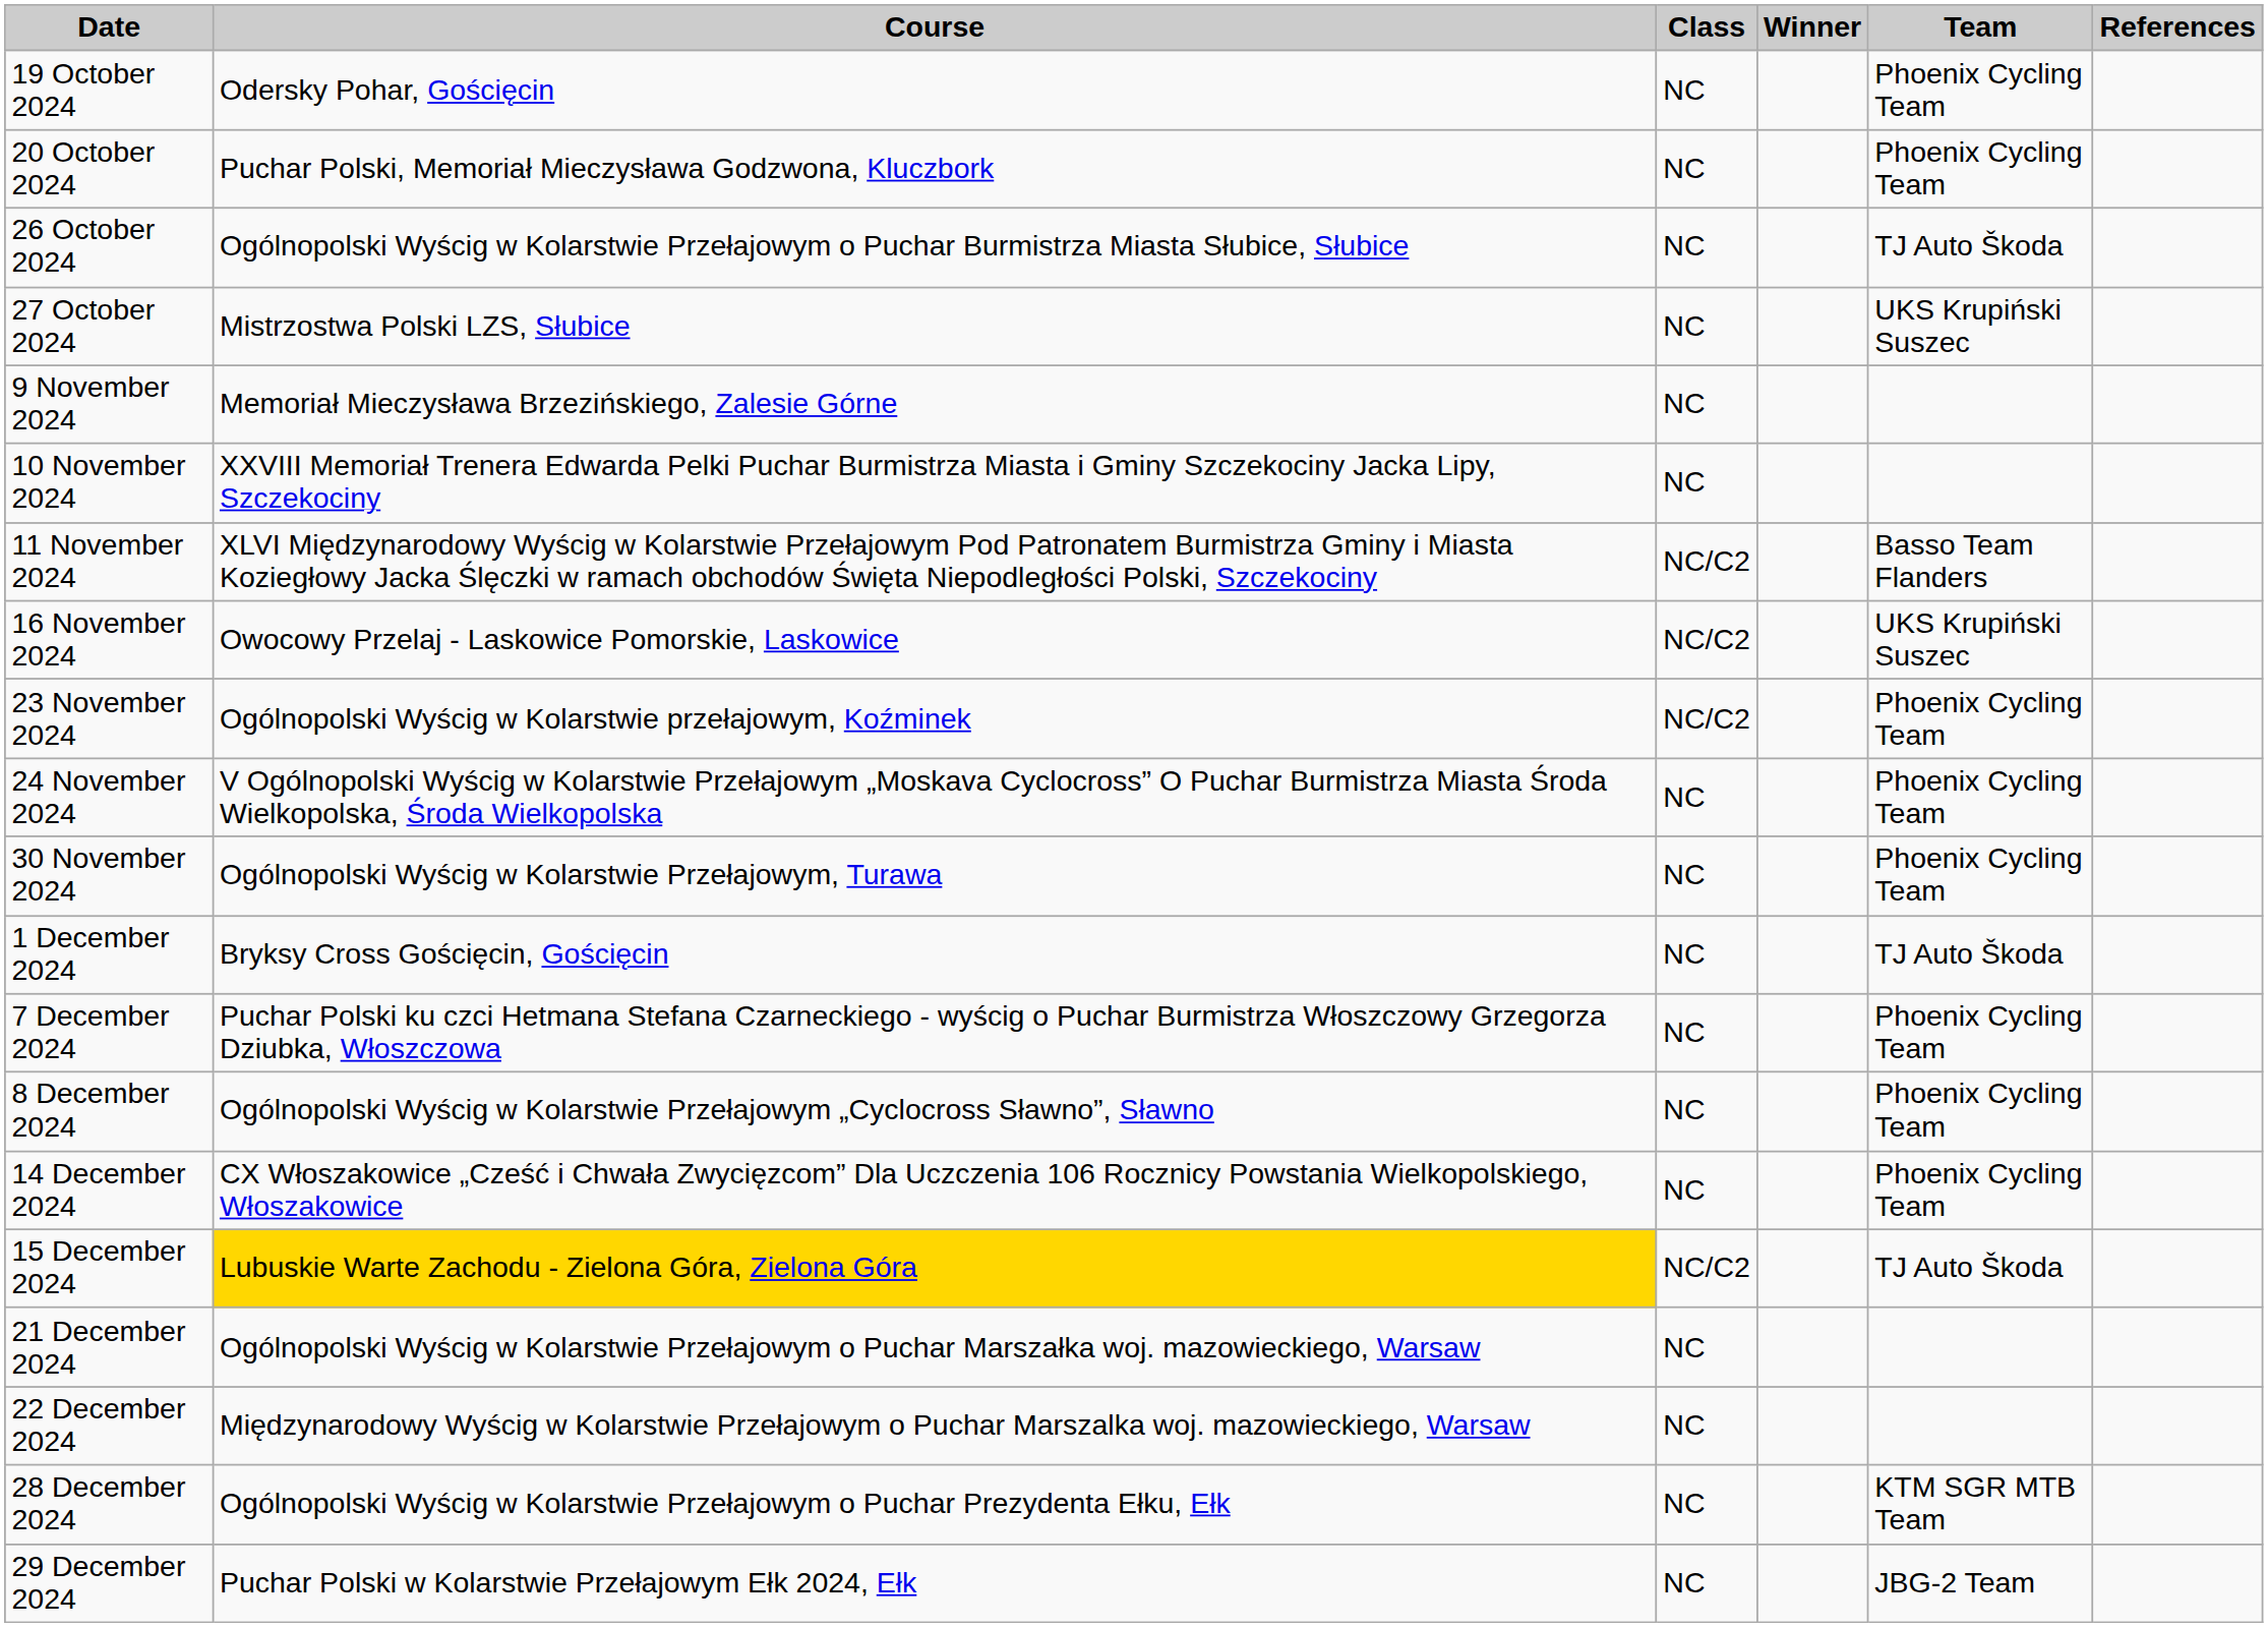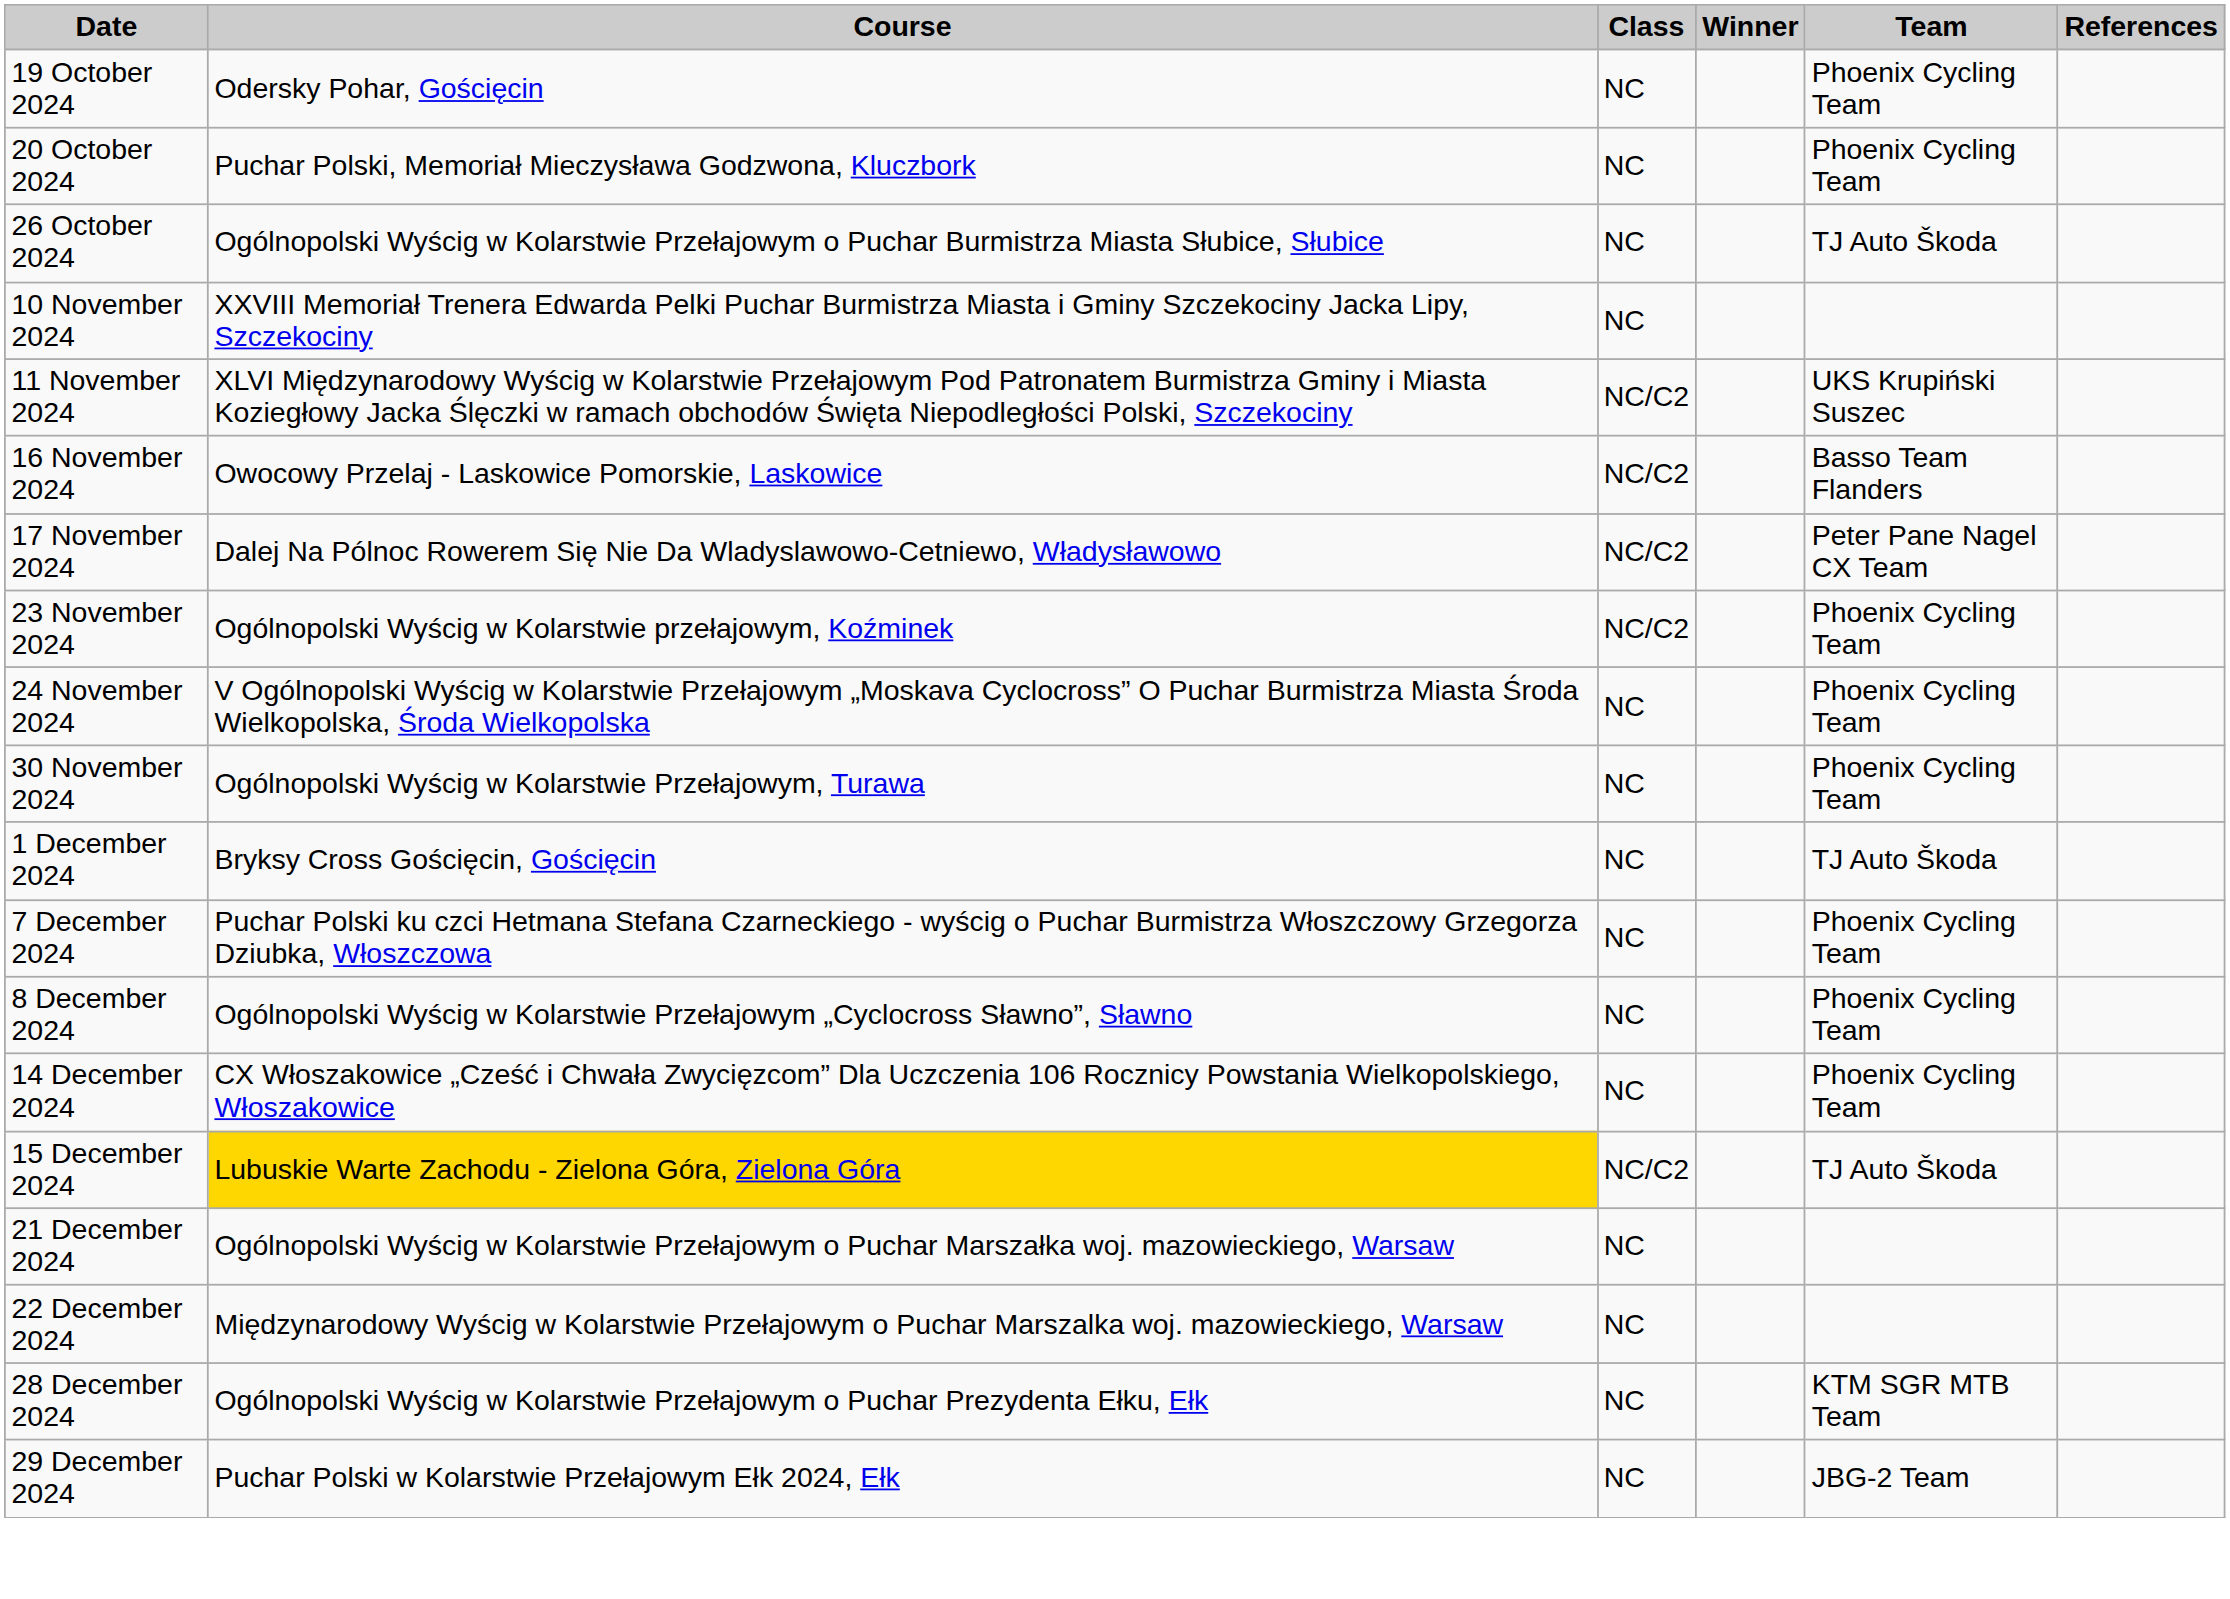 <table class="wikitable sortable alternance ">
 <tr>
 <th scope="col" style="background-color:#CCCCCC;">Date</th>
 <th scope="col" style="background-color:#CCCCCC;">Course</th>
 <th scope="col" style="background-color:#CCCCCC;">Class</th>
 <th scope="col" style="background-color:#CCCCCC;">Winner</th>
 <th scope="col" style="background-color:#CCCCCC;">Team</th>
 <th scope="col" style="background-color:#CCCCCC;">References</th>
 </tr>
 <tr>
 <td>19 October 2024</td>
 <td> Odersky Pohar, <a href='#'>Gościęcin</a></td>
 <td>NC</td>
 <td></td>
 <td>Phoenix Cycling Team</td>
 <td></td>
 </tr>
 <tr>
 <td>20 October 2024</td>
 <td> Puchar Polski, Memoriał Mieczysława Godzwona, <a href='#'>Kluczbork</a></td>
 <td>NC</td>
 <td></td>
 <td>Phoenix Cycling Team</td>
 <td></td>
 </tr>
 <tr>
 <td>26 October 2024</td>
 <td> Ogólnopolski Wyścig w Kolarstwie Przełajowym o Puchar Burmistrza Miasta Słubice, <a href='#'>Słubice</a></td>
 <td>NC</td>
 <td></td>
 <td>TJ Auto Škoda</td>
 <td></td>
 </tr>
 <tr>
-<td>27 October 2024</td>
-<td> Mistrzostwa Polski LZS, <a href='#'>Słubice</a></td>
-<td>NC</td>
-<td></td>
-<td>UKS Krupiński Suszec</td>
-<td></td>
-</tr>
-<tr>
-<td>9 November 2024</td>
-<td> Memoriał Mieczysława Brzezińskiego, <a href='#'>Zalesie Górne</a></td>
-<td>NC</td>
-<td></td>
-<td></td>
-<td></td>
-</tr>
-<tr>
 <td>10 November 2024</td>
 <td> XXVIII Memoriał Trenera Edwarda Pelki Puchar Burmistrza Miasta i Gminy Szczekociny Jacka Lipy, <a href='#'>Szczekociny</a></td>
 <td>NC</td>
 <td></td>
 <td></td>
 <td></td>
 </tr>
 <tr>
 <td>11 November 2024</td>
 <td> XLVI Międzynarodowy Wyścig w Kolarstwie Przełajowym Pod Patronatem Burmistrza Gminy i Miasta Koziegłowy Jacka Ślęczki w ramach obchodów Święta Niepodległości Polski, <a href='#'>Szczekociny</a></td>
 <td>NC/C2</td>
 <td></td>
-<td>Basso Team Flanders</td>
+<td>UKS Krupiński Suszec</td>
 <td></td>
 </tr>
 <tr>
 <td>16 November 2024</td>
 <td> Owocowy Przelaj - Laskowice Pomorskie, <a href='#'>Laskowice</a></td>
 <td>NC/C2</td>
 <td></td>
-<td>UKS Krupiński Suszec</td>
+<td>Basso Team Flanders</td>
+<td></td>
+</tr>
+<tr>
+<td>17 November 2024</td>
+<td> Dalej Na Pólnoc Rowerem Się Nie Da Wladyslawowo-Cetniewo, <a href='#'>Władysławowo</a></td>
+<td>NC/C2</td>
+<td></td>
+<td>Peter Pane Nagel CX Team</td>
 <td></td>
 </tr>
 <tr>
 <td>23 November 2024</td>
 <td> Ogólnopolski Wyścig w Kolarstwie przełajowym, <a href='#'>Koźminek</a></td>
 <td>NC/C2</td>
 <td></td>
 <td>Phoenix Cycling Team</td>
 <td></td>
 </tr>
 <tr>
 <td>24 November 2024</td>
 <td> V Ogólnopolski Wyścig w Kolarstwie Przełajowym „Moskava Cyclocross” O Puchar Burmistrza Miasta Środa Wielkopolska, <a href='#'>Środa Wielkopolska</a></td>
 <td>NC</td>
 <td></td>
 <td>Phoenix Cycling Team</td>
 <td></td>
 </tr>
 <tr>
 <td>30 November 2024</td>
 <td> Ogólnopolski Wyścig w Kolarstwie Przełajowym, <a href='#'>Turawa</a></td>
 <td>NC</td>
 <td></td>
 <td>Phoenix Cycling Team</td>
 <td></td>
 </tr>
 <tr>
 <td>1 December 2024</td>
 <td> Bryksy Cross Gościęcin, <a href='#'>Gościęcin</a></td>
 <td>NC</td>
 <td></td>
 <td>TJ Auto Škoda</td>
 <td></td>
 </tr>
 <tr>
 <td>7 December 2024</td>
 <td> Puchar Polski ku czci Hetmana Stefana Czarneckiego - wyścig o Puchar Burmistrza Włoszczowy Grzegorza Dziubka, <a href='#'>Włoszczowa</a></td>
 <td>NC</td>
 <td></td>
 <td>Phoenix Cycling Team</td>
 <td></td>
 </tr>
 <tr>
 <td>8 December 2024</td>
 <td> Ogólnopolski Wyścig w Kolarstwie Przełajowym „Cyclocross Sławno”, <a href='#'>Sławno</a></td>
 <td>NC</td>
 <td></td>
 <td>Phoenix Cycling Team</td>
 <td></td>
 </tr>
 <tr>
 <td>14 December 2024</td>
 <td> CX Włoszakowice „Cześć i Chwała Zwycięzcom” Dla Uczczenia 106 Rocznicy Powstania Wielkopolskiego, <a href='#'>Włoszakowice</a></td>
 <td>NC</td>
 <td></td>
 <td>Phoenix Cycling Team</td>
 <td></td>
 </tr>
 <tr>
 <td>15 December 2024</td>
 <td style="background: gold;"> Lubuskie Warte Zachodu - Zielona Góra, <a href='#'>Zielona Góra</a></td>
 <td>NC/C2</td>
 <td></td>
 <td>TJ Auto Škoda</td>
 <td></td>
 </tr>
 <tr>
 <td>21 December 2024</td>
 <td> Ogólnopolski Wyścig w Kolarstwie Przełajowym o Puchar Marszałka woj. mazowieckiego, <a href='#'>Warsaw</a></td>
 <td>NC</td>
 <td></td>
 <td></td>
 <td></td>
 </tr>
 <tr>
 <td>22 December 2024</td>
 <td> Międzynarodowy Wyścig w Kolarstwie Przełajowym o Puchar Marszalka woj. mazowieckiego, <a href='#'>Warsaw</a></td>
 <td>NC</td>
 <td></td>
 <td></td>
 <td></td>
 </tr>
 <tr>
 <td>28 December 2024</td>
 <td> Ogólnopolski Wyścig w Kolarstwie Przełajowym o Puchar Prezydenta Ełku, <a href='#'>Ełk</a></td>
 <td>NC</td>
 <td></td>
 <td>KTM SGR MTB Team</td>
 <td></td>
 </tr>
 <tr>
 <td>29 December 2024</td>
 <td> Puchar Polski w Kolarstwie Przełajowym Ełk 2024, <a href='#'>Ełk</a></td>
 <td>NC</td>
 <td></td>
 <td>JBG-2 Team</td>
 <td></td>
 </tr>
 </table>
